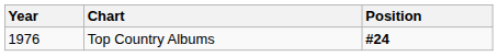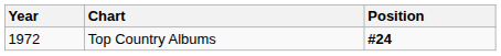 <table class="wikitable" style="margin-top: 0" width="550px">
 <tr>
 <th style="text-align: left">Year</th>
 <th style="text-align: left">Chart</th>
 <th style="text-align: left">Position</th>
 </tr>
 <tr>
-<td>1976</td>
+<td>1972</td>
 <td>Top Country Albums</td>
 <td><strong>#24</strong></td>
 </tr>
 </table>
